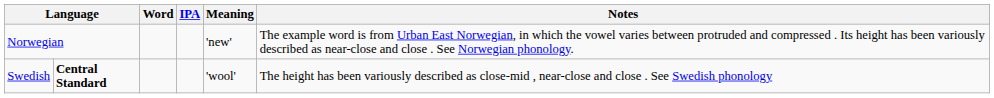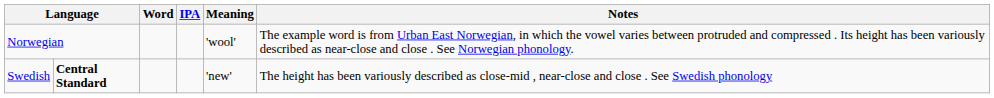 <table class="wikitable">
 <tr>
 <th colspan="2">Language</th>
 <th>Word</th>
 <th><a href='#'>IPA</a></th>
 <th>Meaning</th>
 <th>Notes</th>
 </tr>
 <tr>
 <td colspan="2"><a href='#'>Norwegian</a></td>
 <td></td>
 <td></td>
-<td>'new'</td>
+<td>'wool'</td>
 <td>The example word is from <a href='#'>Urban East Norwegian</a>, in which the vowel varies between protruded  and compressed . Its height has been variously described as near-close  and close . See <a href='#'>Norwegian phonology</a>.</td>
 </tr>
 <tr>
 <td><a href='#'>Swedish</a></td>
 <td><strong>Central Standard</strong></td>
 <td></td>
 <td></td>
-<td>'wool'</td>
+<td>'new'</td>
 <td>The height has been variously described as close-mid , near-close  and close . See <a href='#'>Swedish phonology</a></td>
 </tr>
 </table>
